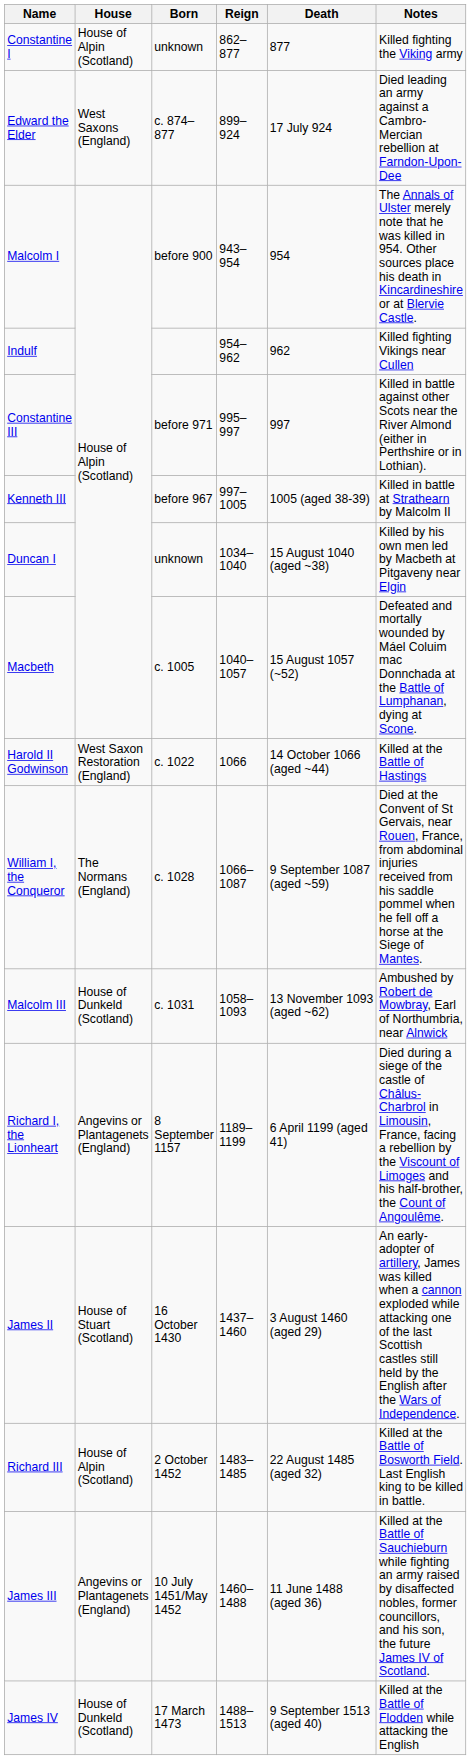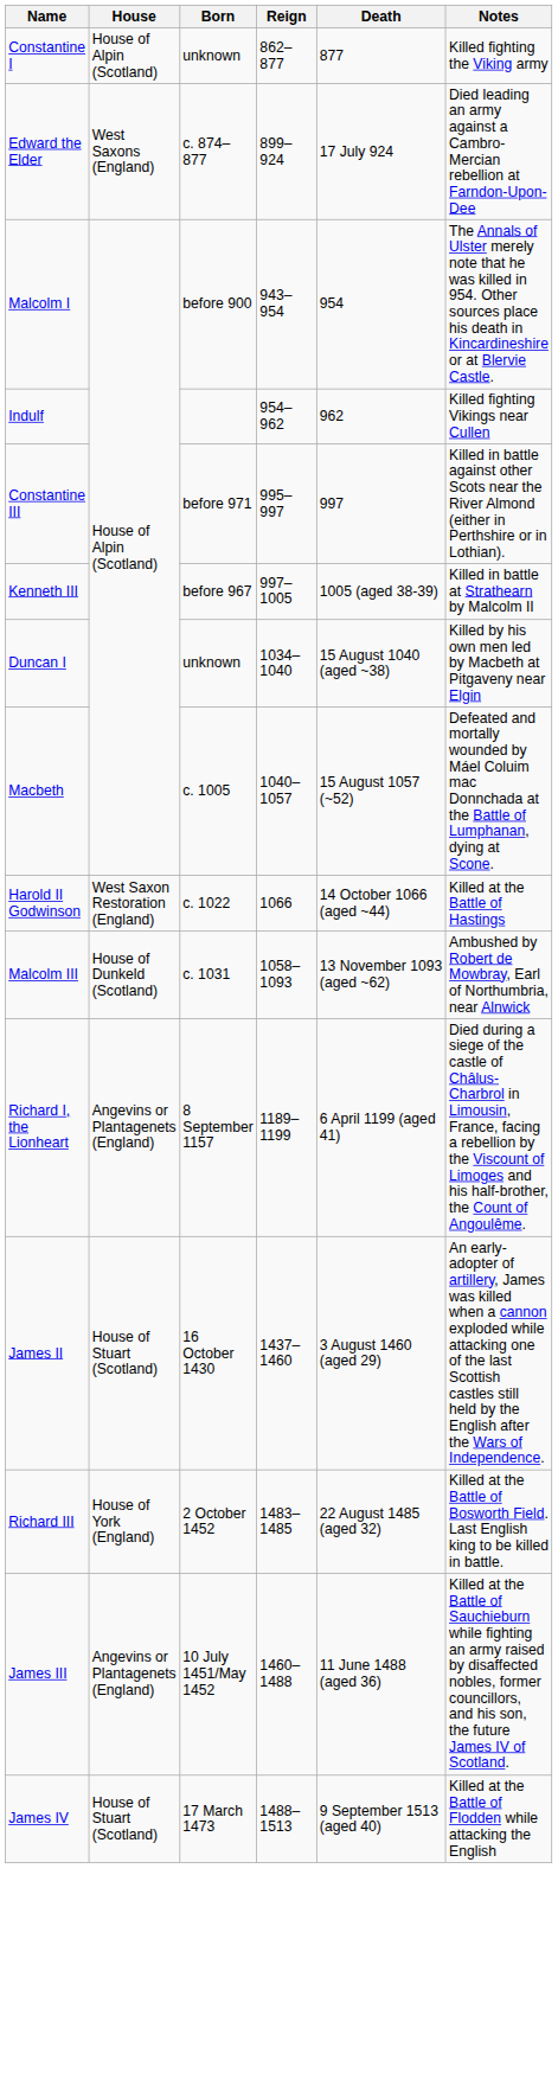 <table class="wikitable">
 <tr>
 <th>Name</th>
 <th>House</th>
 <th>Born</th>
 <th width=70>Reign</th>
 <th width=180>Death</th>
 <th>Notes</th>
 </tr>
 <tr>
 <td><a href='#'>Constantine I</a></td>
 <td>House of Alpin (Scotland)</td>
 <td>unknown</td>
 <td>862–877</td>
 <td>877</td>
 <td>Killed fighting the <a href='#'>Viking</a> army</td>
 </tr>
 <tr>
 <td><a href='#'>Edward the Elder</a></td>
 <td>West Saxons (England)</td>
 <td>c. 874–877</td>
 <td>899–924</td>
 <td>17 July 924</td>
 <td>Died leading an army against a Cambro-Mercian rebellion at <a href='#'>Farndon-Upon-Dee</a></td>
 </tr>
 <tr>
 <td><a href='#'>Malcolm I</a></td>
 <td rowspan="6">House of Alpin (Scotland)</td>
 <td>before 900</td>
 <td>943–954</td>
 <td>954</td>
 <td>The <a href='#'>Annals of Ulster</a> merely note that he was killed in 954. Other sources place his death in <a href='#'>Kincardineshire</a> or at <a href='#'>Blervie Castle</a>.</td>
 </tr>
 <tr>
 <td><a href='#'>Indulf</a></td>
 <td></td>
 <td>954–962</td>
 <td>962</td>
 <td>Killed fighting Vikings near <a href='#'>Cullen</a></td>
 </tr>
 <tr>
 <td><a href='#'>Constantine III</a></td>
 <td>before 971</td>
 <td>995–997</td>
 <td>997</td>
 <td>Killed in battle against other Scots near the River Almond (either in Perthshire or in Lothian).</td>
 </tr>
 <tr>
 <td><a href='#'>Kenneth III</a></td>
 <td>before 967</td>
 <td>997–1005</td>
 <td>1005 (aged 38-39)</td>
 <td>Killed in battle at <a href='#'>Strathearn</a> by Malcolm II</td>
 </tr>
 <tr>
 <td><a href='#'>Duncan I</a></td>
 <td>unknown</td>
 <td>1034–1040</td>
 <td>15 August 1040 (aged ~38)</td>
 <td>Killed by his own men led by Macbeth at Pitgaveny near <a href='#'>Elgin</a></td>
 </tr>
 <tr>
 <td><a href='#'>Macbeth</a></td>
 <td>c. 1005</td>
 <td>1040–1057</td>
 <td>15 August 1057 (~52)</td>
 <td>Defeated and mortally wounded by Máel Coluim mac Donnchada at the <a href='#'>Battle of Lumphanan</a>, dying at <a href='#'>Scone</a>.</td>
 </tr>
 <tr>
 <td><a href='#'>Harold II Godwinson</a></td>
 <td>West Saxon Restoration (England)</td>
 <td>c. 1022</td>
 <td>1066</td>
 <td>14 October 1066 (aged ~44)</td>
 <td>Killed at the <a href='#'>Battle of Hastings</a></td>
 </tr>
 <tr>
-<td><a href='#'>William I, the Conqueror</a></td>
-<td>The Normans (England)</td>
-<td>c. 1028</td>
-<td>1066–1087</td>
-<td>9 September 1087 (aged ~59)</td>
-<td>Died at the Convent of St Gervais, near <a href='#'>Rouen</a>, France, from abdominal injuries received from his saddle pommel when he fell off a horse at the Siege of <a href='#'>Mantes</a>.</td>
-</tr>
-<tr>
 <td><a href='#'>Malcolm III</a></td>
 <td>House of Dunkeld (Scotland)</td>
 <td>c. 1031</td>
 <td>1058–1093</td>
 <td>13 November 1093 (aged ~62)</td>
 <td>Ambushed by <a href='#'>Robert de Mowbray</a>, Earl of Northumbria, near <a href='#'>Alnwick</a></td>
 </tr>
 <tr>
 <td><a href='#'>Richard I, the Lionheart</a></td>
 <td>Angevins or Plantagenets (England)</td>
 <td>8 September 1157</td>
 <td>1189–1199</td>
 <td>6 April 1199 (aged 41)</td>
 <td>Died during a siege of the castle of <a href='#'>Châlus-Charbrol</a> in <a href='#'>Limousin</a>, France, facing a rebellion by the <a href='#'>Viscount of Limoges</a> and his half-brother, the <a href='#'>Count of Angoulême</a>.</td>
 </tr>
 <tr>
 <td><a href='#'>James II</a></td>
 <td>House of Stuart (Scotland)</td>
 <td>16 October 1430</td>
 <td>1437–1460</td>
 <td>3 August 1460 (aged 29)</td>
 <td>An early-adopter of <a href='#'>artillery</a>, James was killed when a <a href='#'>cannon</a> exploded while attacking one of the last Scottish castles still held by the English after the <a href='#'>Wars of Independence</a>.</td>
 </tr>
 <tr>
 <td><a href='#'>Richard III</a></td>
-<td>House of Alpin (Scotland)</td>
+<td>House of York (England)</td>
 <td>2 October 1452</td>
 <td>1483–1485</td>
 <td>22 August 1485 (aged 32)</td>
 <td>Killed at the <a href='#'>Battle of Bosworth Field</a>. Last English king to be killed in battle.</td>
 </tr>
 <tr>
 <td><a href='#'>James III</a></td>
 <td>Angevins or Plantagenets (England)</td>
 <td>10 July 1451/May 1452</td>
 <td>1460–1488</td>
 <td>11 June 1488 (aged 36)</td>
 <td>Killed at the <a href='#'>Battle of Sauchieburn</a> while fighting an army raised by disaffected nobles, former councillors, and his son, the future <a href='#'>James IV of Scotland</a>.</td>
 </tr>
 <tr>
 <td><a href='#'>James IV</a></td>
-<td>House of Dunkeld (Scotland)</td>
+<td>House of Stuart (Scotland)</td>
 <td>17 March 1473</td>
 <td>1488–1513</td>
 <td>9 September 1513 (aged 40)</td>
 <td>Killed at the <a href='#'>Battle of Flodden</a> while attacking the English</td>
 </tr>
 </table>
